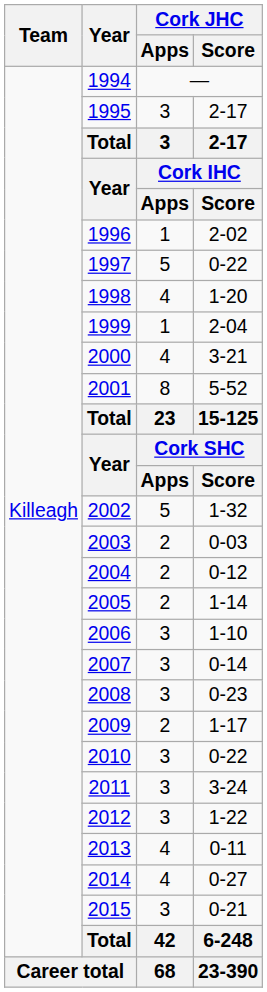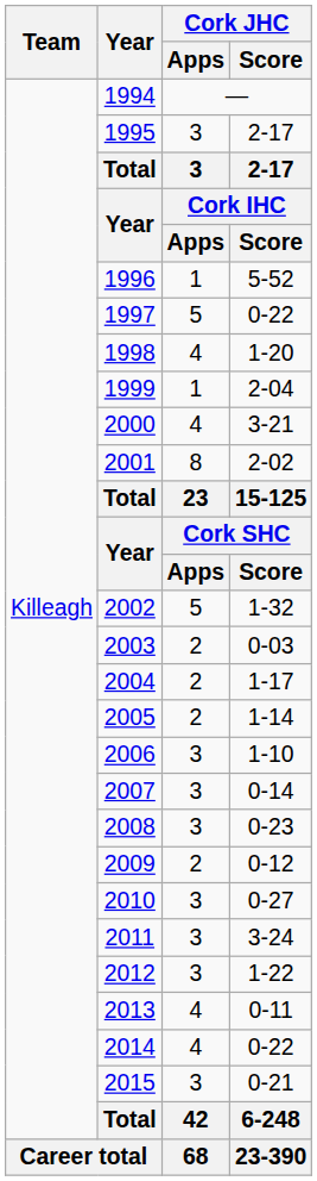 <table class="wikitable" style="text-align:center">
 <tr>
 <th rowspan="2">Team</th>
 <th rowspan="2">Year</th>
 <th colspan="2"><a href='#'>Cork JHC</a></th>
 </tr>
 <tr>
 <th>Apps</th>
 <th>Score</th>
 </tr>
 <tr>
 <td rowspan="29"><a href='#'>Killeagh</a></td>
 <td><a href='#'>1994</a></td>
 <td colspan=2>—</td>
 </tr>
 <tr>
 <td><a href='#'>1995</a></td>
 <td>3</td>
 <td>2-17</td>
 </tr>
 <tr>
 <th>Total</th>
 <th>3</th>
 <th>2-17</th>
 </tr>
 <tr>
 <th rowspan=2>Year</th>
 <th colspan=2><a href='#'>Cork IHC</a></th>
 </tr>
 <tr>
 <th>Apps</th>
 <th>Score</th>
 </tr>
 <tr>
 <td><a href='#'>1996</a></td>
 <td>1</td>
-<td>2-02</td>
+<td>5-52</td>
 </tr>
 <tr>
 <td><a href='#'>1997</a></td>
 <td>5</td>
 <td>0-22</td>
 </tr>
 <tr>
 <td><a href='#'>1998</a></td>
 <td>4</td>
 <td>1-20</td>
 </tr>
 <tr>
 <td><a href='#'>1999</a></td>
 <td>1</td>
 <td>2-04</td>
 </tr>
 <tr>
 <td><a href='#'>2000</a></td>
 <td>4</td>
 <td>3-21</td>
 </tr>
 <tr>
 <td><a href='#'>2001</a></td>
 <td>8</td>
-<td>5-52</td>
+<td>2-02</td>
 </tr>
 <tr>
 <th>Total</th>
 <th>23</th>
 <th>15-125</th>
 </tr>
 <tr>
 <th rowspan=2>Year</th>
 <th colspan=2><a href='#'>Cork SHC</a></th>
 </tr>
 <tr>
 <th>Apps</th>
 <th>Score</th>
 </tr>
 <tr>
 <td><a href='#'>2002</a></td>
 <td>5</td>
 <td>1-32</td>
 </tr>
 <tr>
 <td><a href='#'>2003</a></td>
 <td>2</td>
 <td>0-03</td>
 </tr>
 <tr>
 <td><a href='#'>2004</a></td>
 <td>2</td>
-<td>0-12</td>
+<td>1-17</td>
 </tr>
 <tr>
 <td><a href='#'>2005</a></td>
 <td>2</td>
 <td>1-14</td>
 </tr>
 <tr>
 <td><a href='#'>2006</a></td>
 <td>3</td>
 <td>1-10</td>
 </tr>
 <tr>
 <td><a href='#'>2007</a></td>
 <td>3</td>
 <td>0-14</td>
 </tr>
 <tr>
 <td><a href='#'>2008</a></td>
 <td>3</td>
 <td>0-23</td>
 </tr>
 <tr>
 <td><a href='#'>2009</a></td>
 <td>2</td>
-<td>1-17</td>
+<td>0-12</td>
 </tr>
 <tr>
 <td><a href='#'>2010</a></td>
 <td>3</td>
-<td>0-22</td>
+<td>0-27</td>
 </tr>
 <tr>
 <td><a href='#'>2011</a></td>
 <td>3</td>
 <td>3-24</td>
 </tr>
 <tr>
 <td><a href='#'>2012</a></td>
 <td>3</td>
 <td>1-22</td>
 </tr>
 <tr>
 <td><a href='#'>2013</a></td>
 <td>4</td>
 <td>0-11</td>
 </tr>
 <tr>
 <td><a href='#'>2014</a></td>
 <td>4</td>
-<td>0-27</td>
+<td>0-22</td>
 </tr>
 <tr>
 <td><a href='#'>2015</a></td>
 <td>3</td>
 <td>0-21</td>
 </tr>
 <tr>
 <th>Total</th>
 <th>42</th>
 <th>6-248</th>
 </tr>
 <tr>
 <th colspan="2">Career total</th>
 <th>68</th>
 <th>23-390</th>
 </tr>
 </table>
